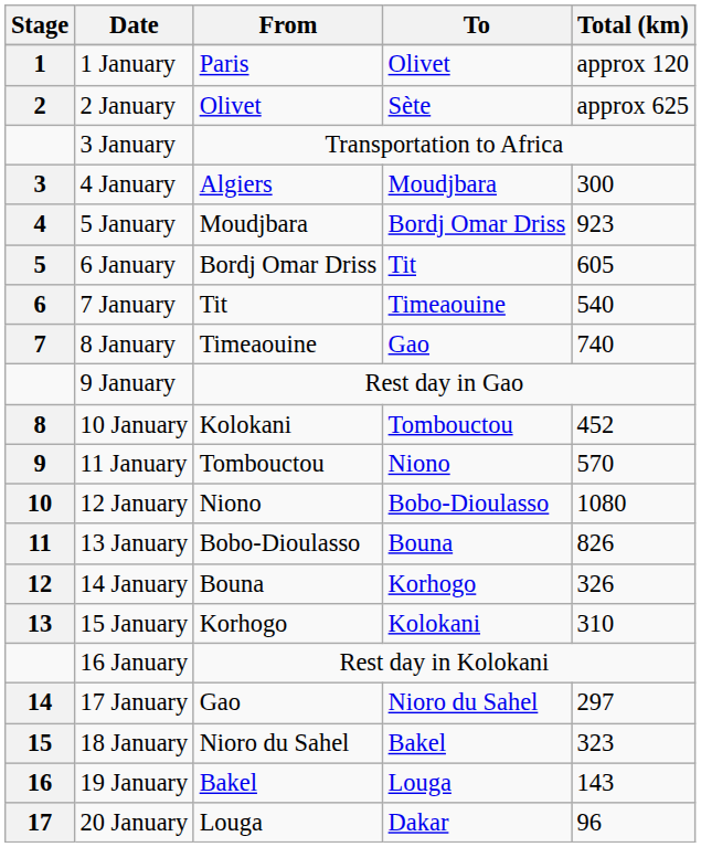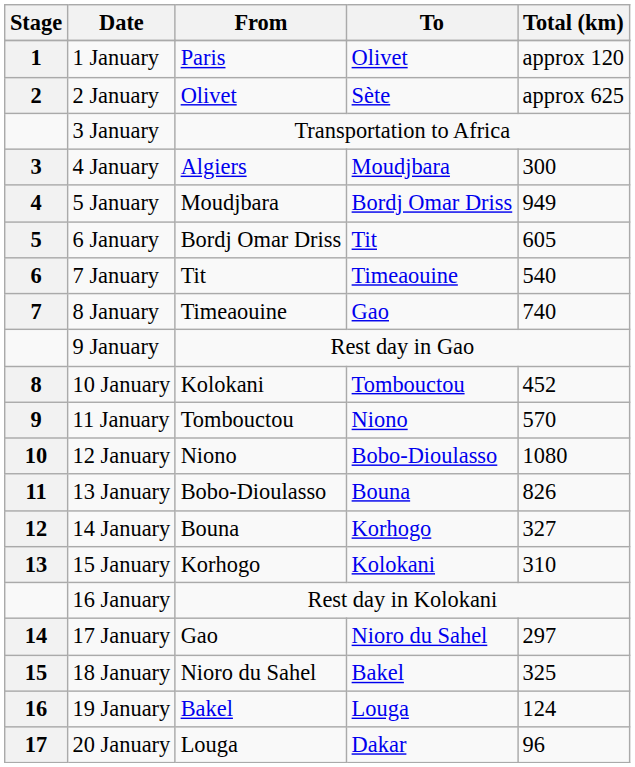 <table class="wikitable" style="font-size:98%">
 <tr>
 <th>Stage</th>
 <th>Date</th>
 <th>From</th>
 <th>To</th>
 <th>Total (km)</th>
 </tr>
 <tr>
 </tr>
 <tr>
 <th>1</th>
 <td>1 January</td>
 <td> <a href='#'>Paris</a></td>
 <td> <a href='#'>Olivet</a></td>
 <td>approx 120</td>
 </tr>
 <tr>
 <th>2</th>
 <td>2 January</td>
 <td> <a href='#'>Olivet</a></td>
 <td> <a href='#'>Sète</a></td>
 <td>approx 625</td>
 </tr>
 <tr>
 <td></td>
 <td>3 January</td>
 <td colspan="3" align="center">Transportation to Africa</td>
 </tr>
 <tr>
 <th>3</th>
 <td>4 January</td>
 <td> <a href='#'>Algiers</a></td>
 <td> <a href='#'>Moudjbara</a></td>
 <td>300</td>
 </tr>
 <tr>
 <th>4</th>
 <td>5 January</td>
 <td> Moudjbara</td>
 <td> <a href='#'>Bordj Omar Driss</a></td>
-<td>923</td>
+<td>949</td>
 </tr>
 <tr>
 <th>5</th>
 <td>6 January</td>
 <td> Bordj Omar Driss</td>
 <td> <a href='#'>Tit</a></td>
 <td>605</td>
 </tr>
 <tr>
 <th>6</th>
 <td>7 January</td>
 <td> Tit</td>
 <td> <a href='#'>Timeaouine</a></td>
 <td>540</td>
 </tr>
 <tr>
 <th>7</th>
 <td>8 January</td>
 <td> Timeaouine</td>
 <td> <a href='#'>Gao</a></td>
 <td>740</td>
 </tr>
 <tr>
 <td></td>
 <td>9 January</td>
 <td colspan="3" align="center">Rest day in Gao</td>
 </tr>
 <tr>
 <th>8</th>
 <td>10 January</td>
 <td> Kolokani</td>
 <td> <a href='#'>Tombouctou</a></td>
 <td>452</td>
 </tr>
 <tr>
 <th>9</th>
 <td>11 January</td>
 <td> Tombouctou</td>
 <td> <a href='#'>Niono</a></td>
 <td>570</td>
 </tr>
 <tr>
 <th>10</th>
 <td>12 January</td>
 <td> Niono</td>
 <td> <a href='#'>Bobo-Dioulasso</a></td>
 <td>1080</td>
 </tr>
 <tr>
 <th>11</th>
 <td>13 January</td>
 <td> Bobo-Dioulasso</td>
 <td> <a href='#'>Bouna</a></td>
 <td>826</td>
 </tr>
 <tr>
 <th>12</th>
 <td>14 January</td>
 <td> Bouna</td>
 <td> <a href='#'>Korhogo</a></td>
-<td>326</td>
+<td>327</td>
 </tr>
 <tr>
 <th>13</th>
 <td>15 January</td>
 <td> Korhogo</td>
 <td> <a href='#'>Kolokani</a></td>
 <td>310</td>
 </tr>
 <tr>
 <td></td>
 <td>16 January</td>
 <td colspan="3" align="center">Rest day in Kolokani</td>
 </tr>
 <tr>
 <th>14</th>
 <td>17 January</td>
 <td> Gao</td>
 <td> <a href='#'>Nioro du Sahel</a></td>
 <td>297</td>
 </tr>
 <tr>
 <th>15</th>
 <td>18 January</td>
 <td> Nioro du Sahel</td>
 <td> <a href='#'>Bakel</a></td>
-<td>323</td>
+<td>325</td>
 </tr>
 <tr>
 <th>16</th>
 <td>19 January</td>
 <td> <a href='#'>Bakel</a></td>
 <td> <a href='#'>Louga</a></td>
-<td>143</td>
+<td>124</td>
 </tr>
 <tr>
 <th>17</th>
 <td>20 January</td>
 <td> Louga</td>
 <td> <a href='#'>Dakar</a></td>
 <td>96</td>
 </tr>
 </table>
